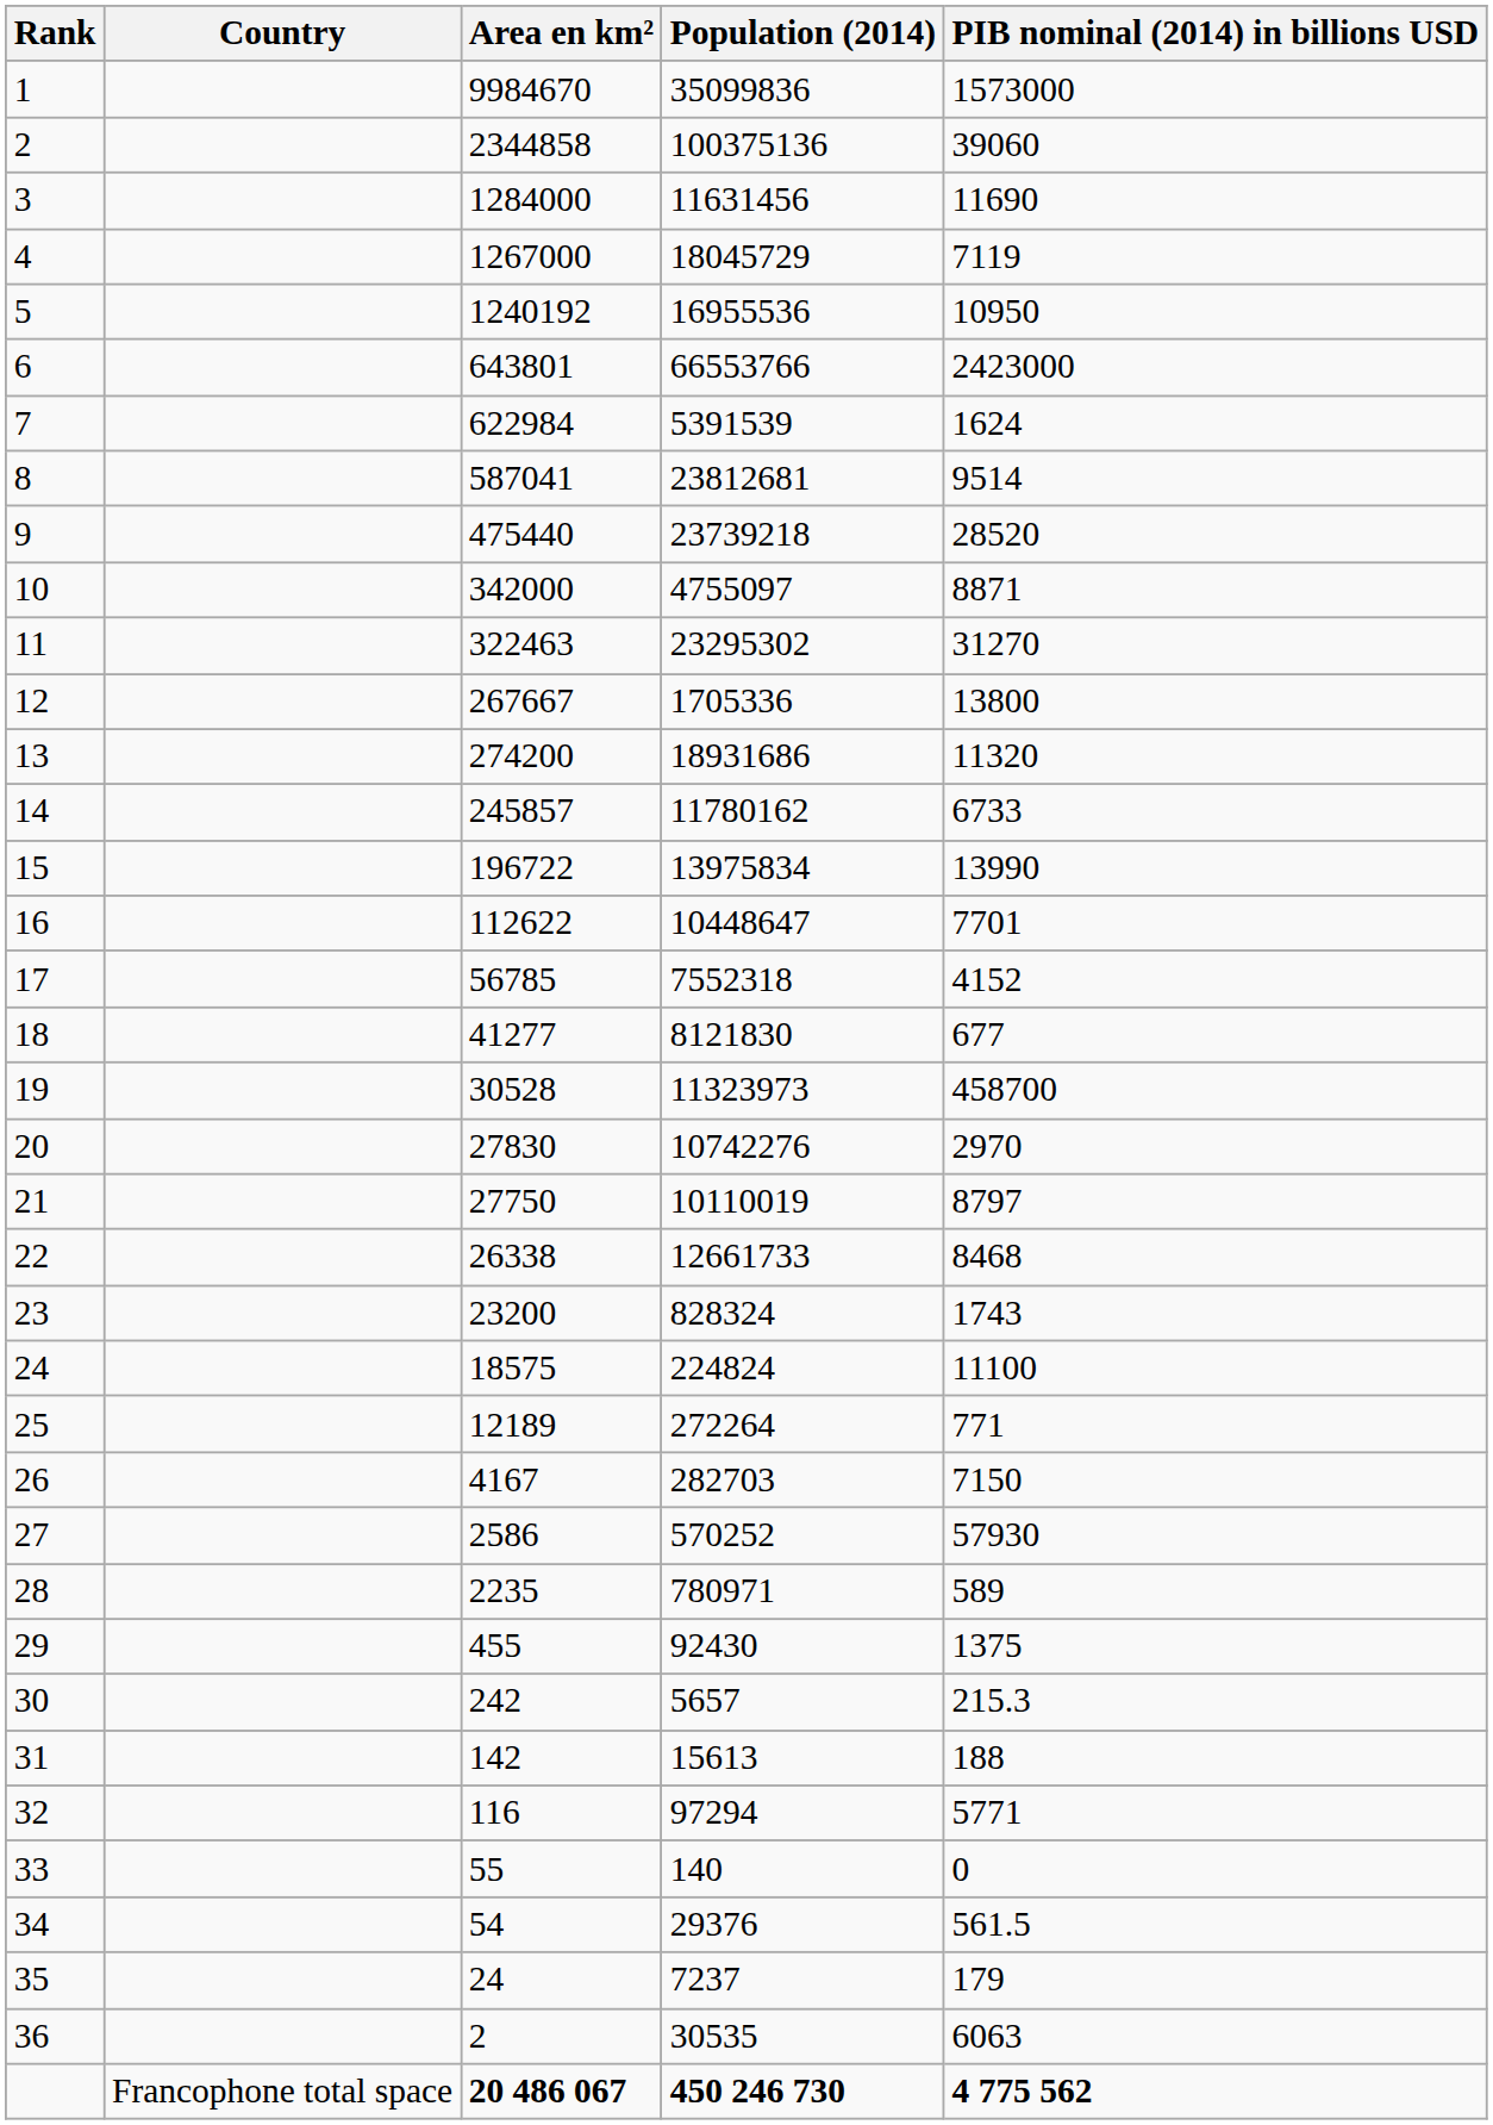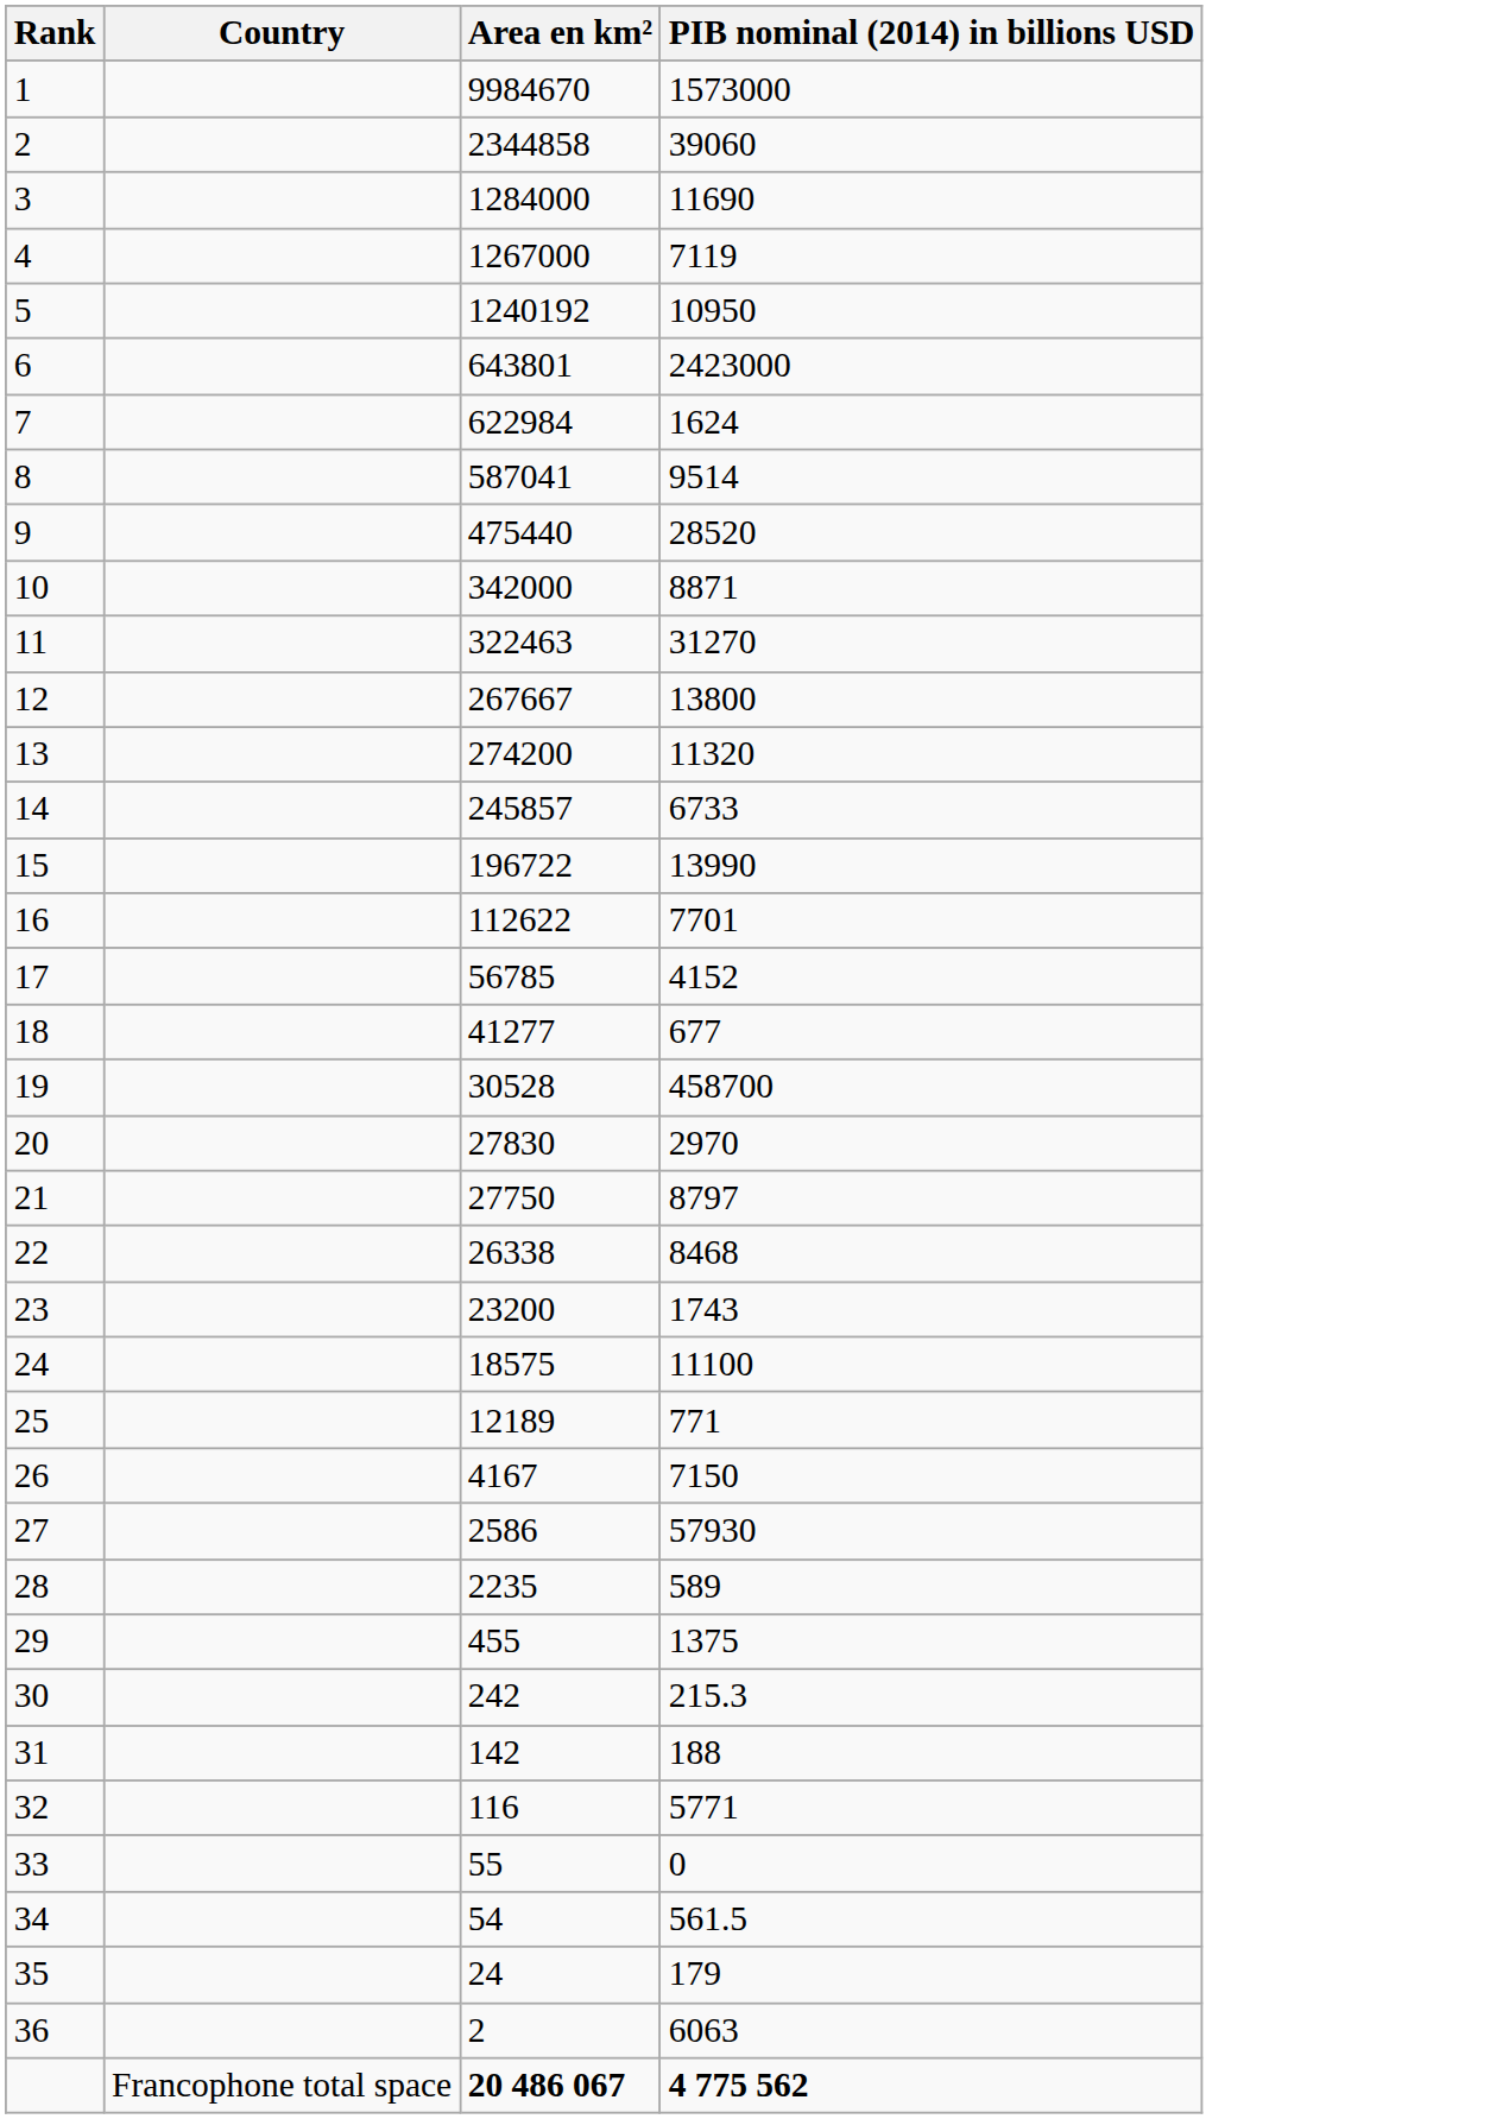 <table class="wikitable sortable">
 <tr>
 <th data-sort-type="number">Rank</th>
 <th data-sort-type="text">Country</th>
 <th data-sort-type="number">Area en km² </th>
-<th data-sort-type="number">Population (2014) </th>
 <th data-sort-type="number">PIB nominal (2014) in billions USD </th>
 </tr>
 <tr>
 <td>1</td>
 <td></td>
 <td>9984670</td>
-<td>35099836</td>
 <td>1573000</td>
 </tr>
 <tr>
 <td>2</td>
 <td></td>
 <td>2344858</td>
-<td>100375136</td>
 <td>39060</td>
 </tr>
 <tr>
 <td>3</td>
 <td></td>
 <td>1284000</td>
-<td>11631456</td>
 <td>11690</td>
 </tr>
 <tr>
 <td>4</td>
 <td></td>
 <td>1267000</td>
-<td>18045729</td>
 <td>7119</td>
 </tr>
 <tr>
 <td>5</td>
 <td></td>
 <td>1240192</td>
-<td>16955536</td>
 <td>10950</td>
 </tr>
 <tr>
 <td>6</td>
 <td></td>
 <td>643801</td>
-<td>66553766</td>
 <td>2423000</td>
 </tr>
 <tr>
 <td>7</td>
 <td></td>
 <td>622984</td>
-<td>5391539</td>
 <td>1624</td>
 </tr>
 <tr>
 <td>8</td>
 <td></td>
 <td>587041</td>
-<td>23812681</td>
 <td>9514</td>
 </tr>
 <tr>
 <td>9</td>
 <td></td>
 <td>475440</td>
-<td>23739218</td>
 <td>28520</td>
 </tr>
 <tr>
 <td>10</td>
 <td></td>
 <td>342000</td>
-<td>4755097</td>
 <td>8871</td>
 </tr>
 <tr>
 <td>11</td>
 <td></td>
 <td>322463</td>
-<td>23295302</td>
 <td>31270</td>
 </tr>
 <tr>
 <td>12</td>
 <td></td>
 <td>267667</td>
-<td>1705336</td>
 <td>13800</td>
 </tr>
 <tr>
 <td>13</td>
 <td></td>
 <td>274200</td>
-<td>18931686</td>
 <td>11320</td>
 </tr>
 <tr>
 <td>14</td>
 <td></td>
 <td>245857</td>
-<td>11780162</td>
 <td>6733</td>
 </tr>
 <tr>
 <td>15</td>
 <td></td>
 <td>196722</td>
-<td>13975834</td>
 <td>13990</td>
 </tr>
 <tr>
 <td>16</td>
 <td></td>
 <td>112622</td>
-<td>10448647</td>
 <td>7701</td>
 </tr>
 <tr>
 <td>17</td>
 <td></td>
 <td>56785</td>
-<td>7552318</td>
 <td>4152</td>
 </tr>
 <tr>
 <td>18</td>
 <td></td>
 <td>41277</td>
-<td>8121830</td>
 <td>677</td>
 </tr>
 <tr>
 <td>19</td>
 <td></td>
 <td>30528</td>
-<td>11323973</td>
 <td>458700</td>
 </tr>
 <tr>
 <td>20</td>
 <td></td>
 <td>27830</td>
-<td>10742276</td>
 <td>2970</td>
 </tr>
 <tr>
 <td>21</td>
 <td></td>
 <td>27750</td>
-<td>10110019</td>
 <td>8797</td>
 </tr>
 <tr>
 <td>22</td>
 <td></td>
 <td>26338</td>
-<td>12661733</td>
 <td>8468</td>
 </tr>
 <tr>
 <td>23</td>
 <td></td>
 <td>23200</td>
-<td>828324</td>
 <td>1743</td>
 </tr>
 <tr>
 <td>24</td>
 <td></td>
 <td>18575</td>
-<td>224824</td>
 <td>11100</td>
 </tr>
 <tr>
 <td>25</td>
 <td></td>
 <td>12189</td>
-<td>272264</td>
 <td>771</td>
 </tr>
 <tr>
 <td>26</td>
 <td></td>
 <td>4167</td>
-<td>282703</td>
 <td>7150</td>
 </tr>
 <tr>
 <td>27</td>
 <td></td>
 <td>2586</td>
-<td>570252</td>
 <td>57930</td>
 </tr>
 <tr>
 <td>28</td>
 <td></td>
 <td>2235</td>
-<td>780971</td>
 <td>589</td>
 </tr>
 <tr>
 <td>29</td>
 <td></td>
 <td>455</td>
-<td>92430</td>
 <td>1375</td>
 </tr>
 <tr>
 <td>30</td>
 <td></td>
 <td>242</td>
-<td>5657</td>
 <td>215.3</td>
 </tr>
 <tr>
 <td>31</td>
 <td></td>
 <td>142</td>
-<td>15613</td>
 <td>188</td>
 </tr>
 <tr>
 <td>32</td>
 <td></td>
 <td>116</td>
-<td>97294</td>
 <td>5771</td>
 </tr>
 <tr>
 <td>33</td>
 <td></td>
 <td>55</td>
-<td>140</td>
 <td>0</td>
 </tr>
 <tr>
 <td>34</td>
 <td></td>
 <td>54</td>
-<td>29376</td>
 <td>561.5</td>
 </tr>
 <tr>
 <td>35</td>
 <td></td>
 <td>24</td>
-<td>7237</td>
 <td>179</td>
 </tr>
 <tr>
 <td>36</td>
 <td></td>
 <td>2</td>
-<td>30535</td>
 <td>6063</td>
 </tr>
 <tr>
 <td></td>
 <td>Francophone total space</td>
 <td><strong>20 486 067</strong></td>
-<td><strong>450 246 730</strong></td>
 <td><strong>4 775 562</strong></td>
 </tr>
 </table>
